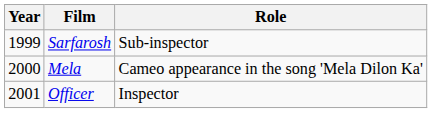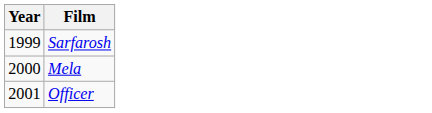 <table class=" sortable wikitable">
 <tr>
 <th style="background:;">Year</th>
 <th style="background:;">Film</th>
-<th style="background:;">Role</th>
 </tr>
 <tr>
 <td>1999</td>
 <td><em><a href='#'>Sarfarosh</a></em></td>
-<td>Sub-inspector</td>
 </tr>
 <tr>
 <td>2000</td>
 <td><em><a href='#'>Mela</a></em></td>
-<td>Cameo appearance in the song 'Mela Dilon Ka'</td>
 </tr>
 <tr>
 <td>2001</td>
 <td><em><a href='#'>Officer</a></em></td>
-<td>Inspector</td>
 </tr>
 </table>
